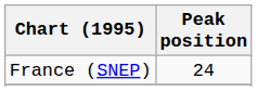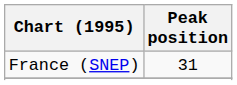 <table class="wikitable sortable plainrowheaders">
 <tr>
 <th>Chart (1995)</th>
 <th>Peak<br>position</th>
 </tr>
 <tr>
 <td align="left">France (<a href='#'>SNEP</a>)</td>
-<td align="center">24</td>
+<td align="center">31</td>
 </tr>
 <tr>
 </tr>
 <tr>
 </tr>
 <tr>
 </tr>
 </table>
